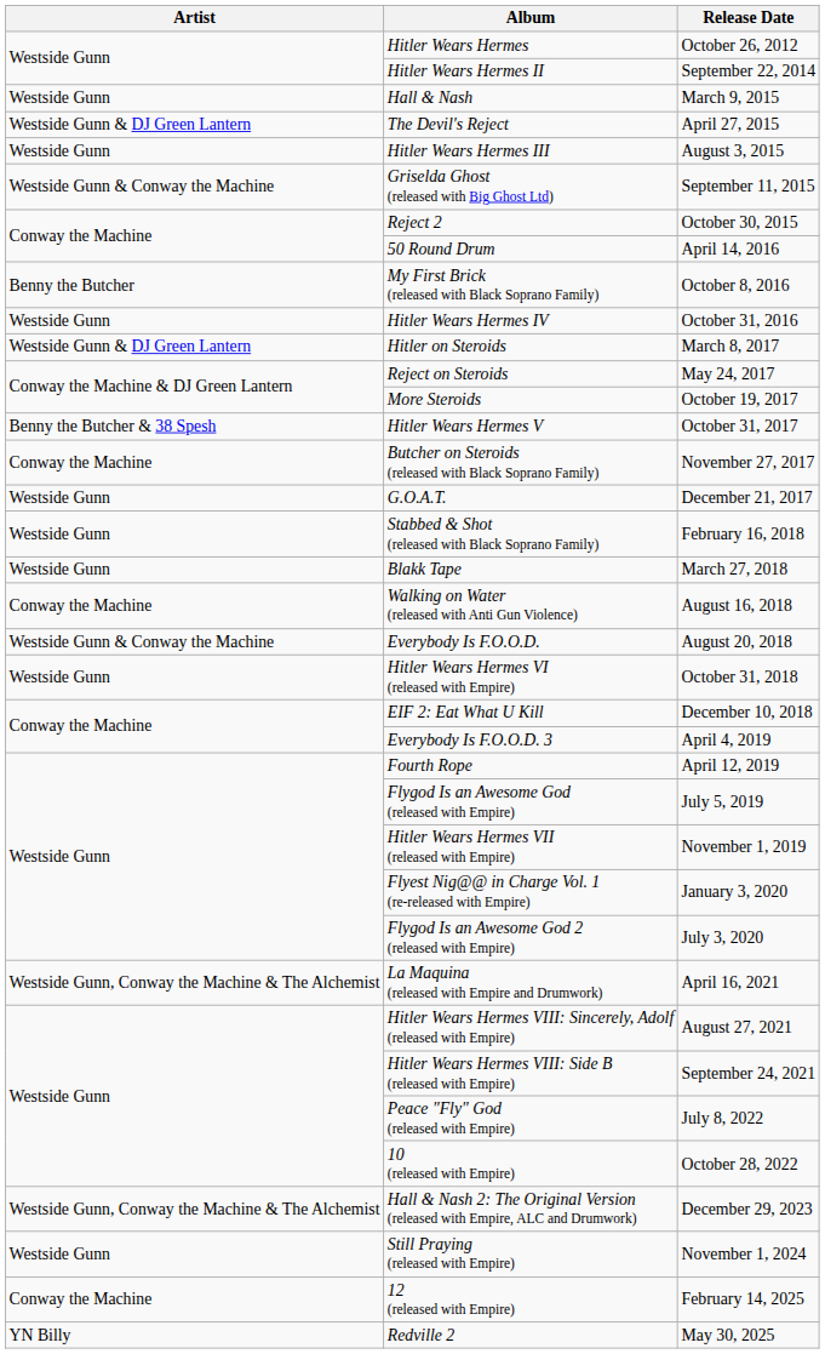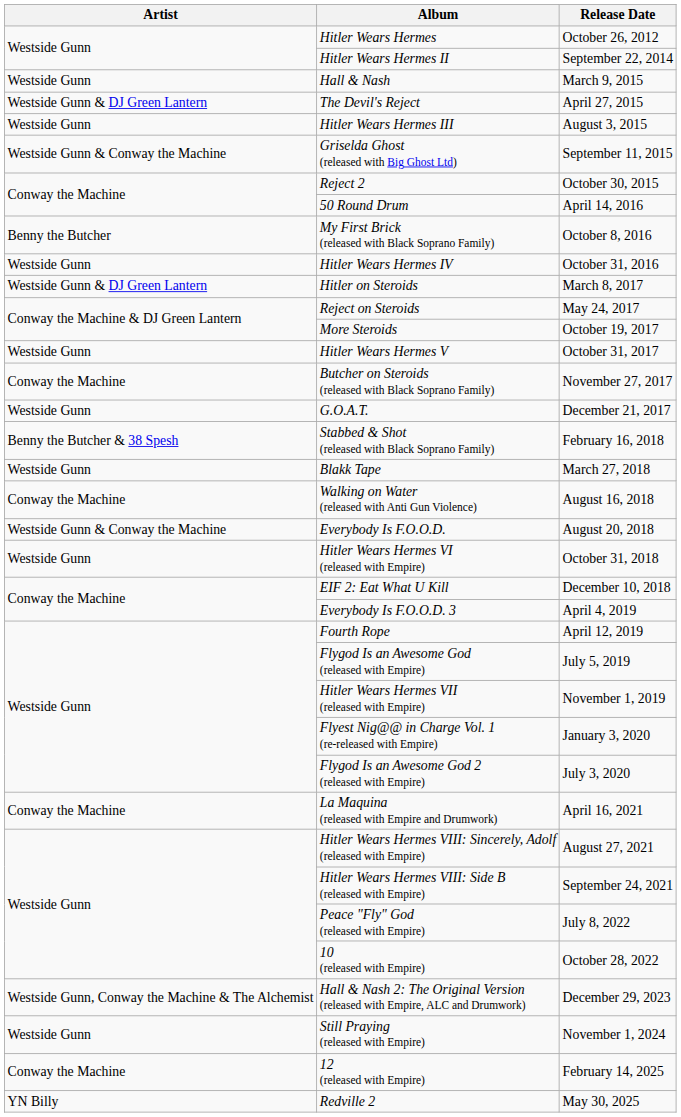 <table class="wikitable sortable">
 <tr>
 <th>Artist</th>
 <th>Album</th>
 <th>Release Date</th>
 </tr>
 <tr>
 <td rowspan="2">Westside Gunn</td>
 <td><em>Hitler Wears Hermes</em></td>
 <td>October 26, 2012</td>
 </tr>
 <tr>
 <td><em>Hitler Wears Hermes II</em></td>
 <td>September 22, 2014</td>
 </tr>
 <tr>
 <td>Westside Gunn</td>
 <td><em>Hall & Nash</em></td>
 <td>March 9, 2015</td>
 </tr>
 <tr>
 <td>Westside Gunn & <a href='#'>DJ Green Lantern</a></td>
 <td><em>The Devil's Reject</em></td>
 <td>April 27, 2015</td>
 </tr>
 <tr>
 <td>Westside Gunn</td>
 <td><em>Hitler Wears Hermes III</em></td>
 <td>August 3, 2015</td>
 </tr>
 <tr>
 <td>Westside Gunn & Conway the Machine</td>
 <td><em>Griselda Ghost</em><br><small>(released with <a href='#'>Big Ghost Ltd</a>)</small></td>
 <td>September 11, 2015</td>
 </tr>
 <tr>
 <td rowspan="2">Conway the Machine</td>
 <td><em>Reject 2</em></td>
 <td>October 30, 2015</td>
 </tr>
 <tr>
 <td><em>50 Round Drum</em></td>
 <td>April 14, 2016</td>
 </tr>
 <tr>
 <td>Benny the Butcher</td>
 <td><em>My First Brick</em><br><small>(released with Black Soprano Family)</small></td>
 <td>October 8, 2016</td>
 </tr>
 <tr>
 <td>Westside Gunn</td>
 <td><em>Hitler Wears Hermes IV</em></td>
 <td>October 31, 2016</td>
 </tr>
 <tr>
 <td>Westside Gunn & <a href='#'>DJ Green Lantern</a></td>
 <td><em>Hitler on Steroids</em></td>
 <td>March 8, 2017</td>
 </tr>
 <tr>
 <td rowspan="2">Conway the Machine & DJ Green Lantern</td>
 <td><em>Reject on Steroids</em></td>
 <td>May 24, 2017</td>
 </tr>
 <tr>
 <td><em>More Steroids</em></td>
 <td>October 19, 2017</td>
 </tr>
 <tr>
-<td>Benny the Butcher & <a href='#'>38 Spesh</a></td>
+<td>Westside Gunn</td>
 <td><em>Hitler Wears Hermes V</em></td>
 <td>October 31, 2017</td>
 </tr>
 <tr>
 <td>Conway the Machine</td>
 <td><em>Butcher on Steroids</em><br><small>(released with Black Soprano Family)</small></td>
 <td>November 27, 2017</td>
 </tr>
 <tr>
 <td>Westside Gunn</td>
 <td><em>G.O.A.T.</em></td>
 <td>December 21, 2017</td>
 </tr>
 <tr>
-<td>Westside Gunn</td>
+<td>Benny the Butcher & <a href='#'>38 Spesh</a></td>
 <td><em>Stabbed & Shot</em><br><small>(released with Black Soprano Family)</small></td>
 <td>February 16, 2018</td>
 </tr>
 <tr>
 <td>Westside Gunn</td>
 <td><em>Blakk Tape</em></td>
 <td>March 27, 2018</td>
 </tr>
 <tr>
 <td>Conway the Machine</td>
 <td><em>Walking on Water</em><br><small>(released with Anti Gun Violence)</small></td>
 <td>August 16, 2018</td>
 </tr>
 <tr>
 <td>Westside Gunn & Conway the Machine</td>
 <td><em>Everybody Is F.O.O.D.</em></td>
 <td>August 20, 2018</td>
 </tr>
 <tr>
 <td>Westside Gunn</td>
 <td><em>Hitler Wears Hermes VI</em><br><small>(released with Empire)</small></td>
 <td>October 31, 2018</td>
 </tr>
 <tr>
 <td rowspan="2">Conway the Machine</td>
 <td><em>EIF 2: Eat What U Kill</em></td>
 <td>December 10, 2018</td>
 </tr>
 <tr>
 <td><em>Everybody Is F.O.O.D. 3</em></td>
 <td>April 4, 2019</td>
 </tr>
 <tr>
 <td rowspan="5">Westside Gunn</td>
 <td><em>Fourth Rope</em></td>
 <td>April 12, 2019</td>
 </tr>
 <tr>
 <td><em>Flygod Is an Awesome God</em><br><small>(released with Empire)</small></td>
 <td>July 5, 2019</td>
 </tr>
 <tr>
 <td><em>Hitler Wears Hermes VII</em><br><small>(released with Empire)</small></td>
 <td>November 1, 2019</td>
 </tr>
 <tr>
 <td><em>Flyest Nig@@ in Charge Vol. 1</em><br><small>(re-released with Empire)</small></td>
 <td>January 3, 2020</td>
 </tr>
 <tr>
 <td><em>Flygod Is an Awesome God 2</em><br><small>(released with Empire)</small></td>
 <td>July 3, 2020</td>
 </tr>
 <tr>
-<td>Westside Gunn, Conway the Machine & The Alchemist</td>
+<td>Conway the Machine</td>
 <td><em>La Maquina</em><br><small>(released with Empire and Drumwork)</small></td>
 <td>April 16, 2021</td>
 </tr>
 <tr>
 <td rowspan="4">Westside Gunn</td>
 <td><em>Hitler Wears Hermes VIII: Sincerely, Adolf</em><br><small>(released with Empire)</small></td>
 <td>August 27, 2021</td>
 </tr>
 <tr>
 <td><em>Hitler Wears Hermes VIII: Side B</em><br><small>(released with Empire)</small></td>
 <td>September 24, 2021</td>
 </tr>
 <tr>
 <td><em>Peace "Fly" God</em><br><small>(released with Empire)</small></td>
 <td>July 8, 2022</td>
 </tr>
 <tr>
 <td><em>10</em><br><small>(released with Empire)</small></td>
 <td>October 28, 2022</td>
 </tr>
 <tr>
 <td>Westside Gunn, Conway the Machine & The Alchemist</td>
 <td><em>Hall & Nash 2: The Original Version</em><br><small>(released with Empire, ALC and Drumwork)</small></td>
 <td>December 29, 2023</td>
 </tr>
 <tr>
 <td>Westside Gunn</td>
 <td><em>Still Praying</em><br><small>(released with Empire)</small></td>
 <td>November 1, 2024</td>
 </tr>
 <tr>
 <td>Conway the Machine</td>
 <td><em>12</em><br><small>(released with Empire)</small></td>
 <td>February 14, 2025</td>
 </tr>
 <tr>
 <td>YN Billy</td>
 <td><em>Redville 2</em></td>
 <td>May 30, 2025</td>
 </tr>
 </table>
